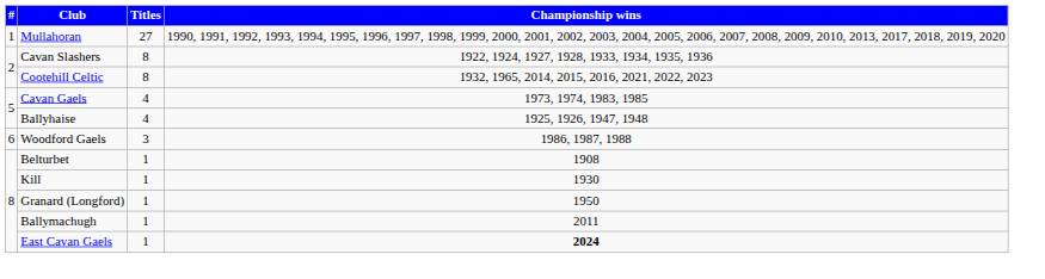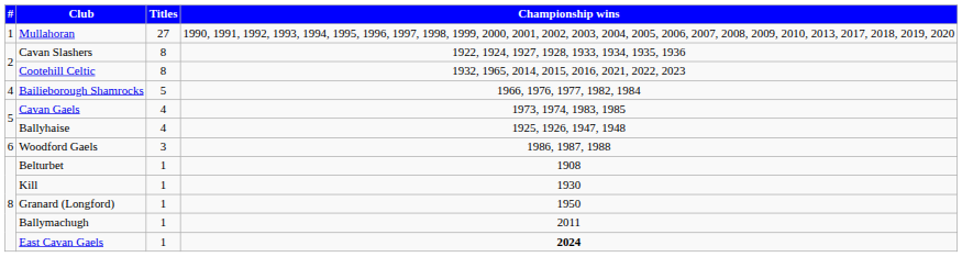 <table class="wikitable sortable" style="text-align:center">
 <tr>
 <th style="background:blue;color:white" scope="col" !>#</th>
 <th style="background:blue;color:white" scope="col" !>Club</th>
 <th style="background:blue;color:white" scope="col" !>Titles</th>
 <th style="background:blue;color:white" scope="col" !>Championship wins</th>
 </tr>
 <tr>
 <td>1</td>
 <td style="text-align:left"><a href='#'>Mullahoran</a></td>
 <td>27</td>
 <td>1990, 1991, 1992, 1993, 1994, 1995, 1996, 1997, 1998, 1999, 2000, 2001, 2002, 2003, 2004, 2005, 2006, 2007, 2008, 2009, 2010, 2013, 2017, 2018, 2019, 2020</td>
 </tr>
 <tr>
 <td rowspan="2">2</td>
 <td style="text-align:left">Cavan Slashers</td>
 <td>8</td>
 <td>1922, 1924, 1927, 1928, 1933, 1934, 1935, 1936</td>
 </tr>
 <tr>
 <td style="text-align:left"><a href='#'>Cootehill Celtic</a></td>
 <td>8</td>
 <td>1932, 1965, 2014, 2015, 2016, 2021, 2022, 2023</td>
+</tr>
+<tr>
+<td>4</td>
+<td style="text-align:left"><a href='#'>Bailieborough Shamrocks</a></td>
+<td>5</td>
+<td>1966, 1976, 1977, 1982, 1984</td>
 </tr>
 <tr>
 <td rowspan="2">5</td>
 <td style="text-align:left"><a href='#'>Cavan Gaels</a></td>
 <td>4</td>
 <td>1973, 1974, 1983, 1985</td>
 </tr>
 <tr>
 <td style="text-align:left">Ballyhaise</td>
 <td>4</td>
 <td>1925, 1926, 1947, 1948</td>
 </tr>
 <tr>
 <td>6</td>
 <td style="text-align:left">Woodford Gaels</td>
 <td>3</td>
 <td>1986, 1987, 1988</td>
 </tr>
 <tr>
 <td rowspan="5">8</td>
 <td style="text-align:left">Belturbet</td>
 <td>1</td>
 <td>1908</td>
 </tr>
 <tr>
 <td style="text-align:left">Kill</td>
 <td>1</td>
 <td>1930</td>
 </tr>
 <tr>
 <td style="text-align:left">Granard (Longford)</td>
 <td>1</td>
 <td>1950</td>
 </tr>
 <tr>
 <td style="text-align:left">Ballymachugh</td>
 <td>1</td>
 <td>2011</td>
 </tr>
 <tr>
 <td style="text-align:left"><a href='#'>East Cavan Gaels</a></td>
 <td>1</td>
 <td><strong>2024</strong></td>
 </tr>
 </table>
